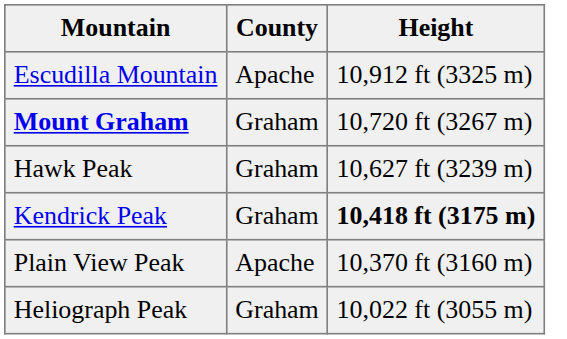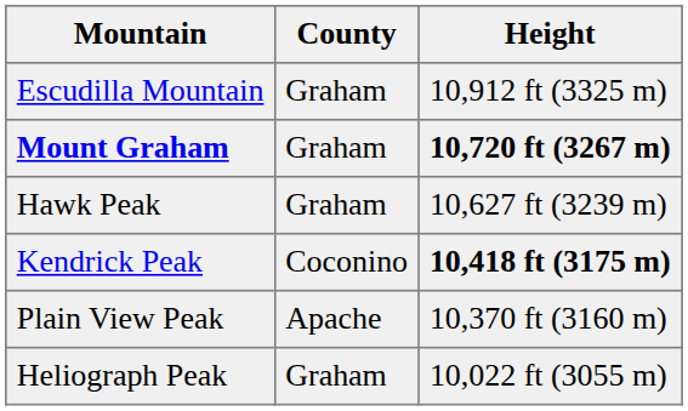 <table border=1 cellspacing=0 cellpadding=5 style="border-collapse: collapse; background:#f0f0f0;">
 <tr>
 <th>Mountain</th>
 <th>County</th>
 <th>Height</th>
 </tr>
 <tr>
 <td><a href='#'>Escudilla Mountain</a></td>
-<td>Apache</td>
+<td>Graham</td>
 <td>10,912 ft (3325 m)</td>
 </tr>
 <tr>
 <td><strong><a href='#'>Mount Graham</a></strong></td>
 <td>Graham</td>
-<td>10,720 ft (3267 m)</td>
+<td><strong>10,720 ft (3267 m)</strong></td>
 </tr>
 <tr>
 <td>Hawk Peak</td>
 <td>Graham</td>
 <td>10,627 ft (3239 m)</td>
 </tr>
 <tr>
 <td><a href='#'>Kendrick Peak</a></td>
-<td>Graham</td>
+<td>Coconino</td>
 <td><strong>10,418 ft (3175 m)</strong></td>
 </tr>
 <tr>
 <td>Plain View Peak</td>
 <td>Apache</td>
 <td>10,370 ft (3160 m)</td>
 </tr>
 <tr>
 <td>Heliograph Peak</td>
 <td>Graham</td>
 <td>10,022 ft (3055 m)</td>
 </tr>
 </table>
